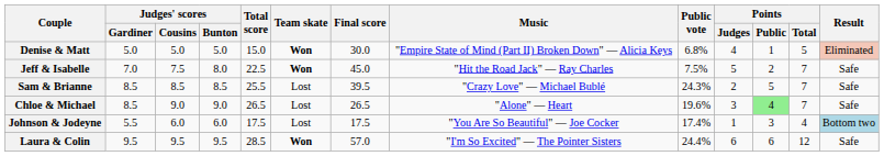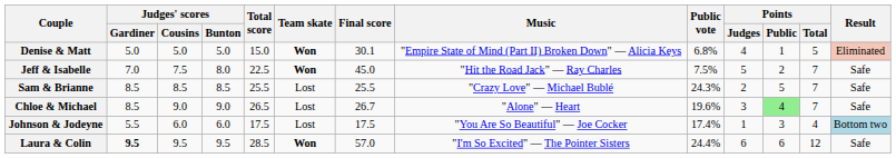 <table class="wikitable sortable" style="text-align:center; font-size:90%; width:90%">
 <tr>
 <th scope="col" rowspan=2>Couple</th>
 <th scope="col" colspan=3 class="unsortable">Judges' scores</th>
 <th scope="col" rowspan=2>Total<br>score</th>
 <th scope="col" rowspan=2 class="unsortable">Team skate</th>
 <th scope="col" rowspan=2>Final score</th>
 <th scope="col" rowspan=2 class="unsortable">Music</th>
 <th scope="col" rowspan=2>Public<br>vote</th>
 <th scope="col" colspan=3 class="unsortable">Points</th>
 <th scope="col" rowspan=2 class="unsortable">Result</th>
 </tr>
 <tr>
 <th class="unsortable">Gardiner</th>
 <th class="unsortable">Cousins</th>
 <th class="unsortable">Bunton</th>
 <th class="unsortable">Judges</th>
 <th class="unsortable">Public</th>
 <th>Total</th>
 </tr>
 <tr>
 <th scope="row">Denise & Matt</th>
 <td>5.0</td>
 <td>5.0</td>
 <td>5.0</td>
 <td>15.0</td>
 <td><strong>Won</strong></td>
-<td>30.0</td>
+<td>30.1</td>
 <td>"<a href='#'>Empire State of Mind (Part II) Broken Down</a>" — <a href='#'>Alicia Keys</a></td>
 <td>6.8%</td>
 <td>4</td>
 <td>1</td>
 <td>5</td>
 <td bgcolor="f4c7b8">Eliminated</td>
 </tr>
 <tr>
 <th scope="row">Jeff & Isabelle</th>
 <td>7.0</td>
 <td>7.5</td>
 <td>8.0</td>
 <td>22.5</td>
 <td><strong>Won</strong></td>
 <td>45.0</td>
 <td>"<a href='#'>Hit the Road Jack</a>" — <a href='#'>Ray Charles</a></td>
 <td>7.5%</td>
 <td>5</td>
 <td>2</td>
 <td>7</td>
 <td>Safe</td>
 </tr>
 <tr>
 <th scope="row">Sam & Brianne</th>
 <td>8.5</td>
 <td>8.5</td>
 <td>8.5</td>
 <td>25.5</td>
 <td>Lost</td>
-<td>39.5</td>
+<td>25.5</td>
 <td>"<a href='#'>Crazy Love</a>" — <a href='#'>Michael Bublé</a></td>
 <td>24.3%</td>
 <td>2</td>
 <td>5</td>
 <td>7</td>
 <td>Safe</td>
 </tr>
 <tr>
 <th scope="row">Chloe & Michael</th>
 <td>8.5</td>
 <td>9.0</td>
 <td>9.0</td>
 <td>26.5</td>
 <td>Lost</td>
-<td>26.5</td>
+<td>26.7</td>
 <td>"<a href='#'>Alone</a>" — <a href='#'>Heart</a></td>
 <td>19.6%</td>
 <td>3</td>
 <td style="background: lightgreen;">4</td>
 <td>7</td>
 <td>Safe</td>
 </tr>
 <tr>
 <th scope="row">Johnson & Jodeyne</th>
 <td>5.5</td>
 <td>6.0</td>
 <td>6.0</td>
 <td>17.5</td>
 <td>Lost</td>
 <td>17.5</td>
 <td>"<a href='#'>You Are So Beautiful</a>" — <a href='#'>Joe Cocker</a></td>
 <td>17.4%</td>
 <td>1</td>
 <td>3</td>
 <td>4</td>
 <td bgcolor=lightblue>Bottom two</td>
 </tr>
 <tr>
 <th scope="row">Laura & Colin</th>
-<td>9.5</td>
+<td><strong>9.5</strong></td>
 <td>9.5</td>
 <td>9.5</td>
 <td>28.5</td>
 <td><strong>Won</strong></td>
 <td>57.0</td>
 <td>"<a href='#'>I'm So Excited</a>" — <a href='#'>The Pointer Sisters</a></td>
 <td>24.4%</td>
 <td>6</td>
 <td>6</td>
 <td>12</td>
 <td>Safe</td>
 </tr>
 </table>
